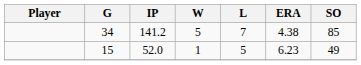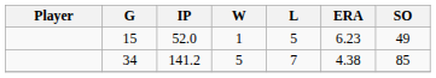 <table class="wikitable sortable">
 <tr>
 <th bgcolor="#DDDDFF" width="16%">Player</th>
 <th bgcolor="#DDDDFF" width="9%">G</th>
 <th bgcolor="#DDDDFF" width="9%">IP</th>
 <th bgcolor="#DDDDFF" width="9%">W</th>
 <th bgcolor="#DDDDFF" width="9%">L</th>
 <th bgcolor="#DDDDFF" width="9%">ERA</th>
 <th bgcolor="#DDDDFF" width="9%">SO</th>
-</tr>
-<tr align="center">
-<td></td>
-<td>34</td>
-<td>141.2</td>
-<td>5</td>
-<td>7</td>
-<td>4.38</td>
-<td>85</td>
 </tr>
 <tr align=center>
 <td></td>
 <td>15</td>
 <td>52.0</td>
 <td>1</td>
 <td>5</td>
 <td>6.23</td>
 <td>49</td>
 </tr>
 <tr align="center">
+<td></td>
+<td>34</td>
+<td>141.2</td>
+<td>5</td>
+<td>7</td>
+<td>4.38</td>
+<td>85</td>
+</tr>
+<tr align="center">
 </tr>
 </table>
